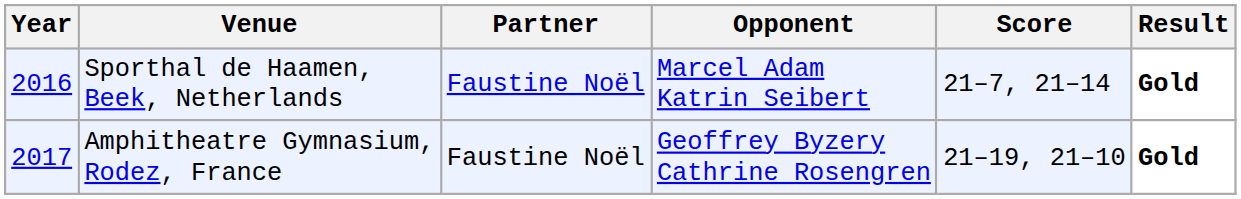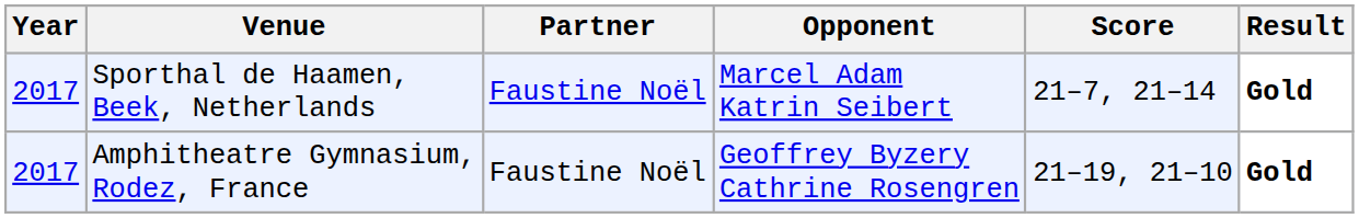 <table class="sortable wikitable" style="font-size: 90%;">
 <tr>
 <th>Year</th>
 <th>Venue</th>
 <th>Partner</th>
 <th>Opponent</th>
 <th>Score</th>
 <th>Result</th>
 </tr>
 <tr style="background:#ECF2FF">
-<td align="center"><a href='#'>2016</a></td>
+<td align="center"><a href='#'>2017</a></td>
 <td align="left">Sporthal de Haamen,<br><a href='#'>Beek</a>, Netherlands</td>
 <td align="left"> <a href='#'>Faustine Noël</a></td>
 <td align="left"> <a href='#'>Marcel Adam</a><br> <a href='#'>Katrin Seibert</a></td>
 <td align="left">21–7, 21–14</td>
 <td style="text-align:left; background:white"> <strong>Gold</strong></td>
 </tr>
 <tr style="background:#ECF2FF">
 <td align="center"><a href='#'>2017</a></td>
 <td align="left">Amphitheatre Gymnasium,<br><a href='#'>Rodez</a>, France</td>
 <td align="left"> Faustine Noël</td>
 <td align="left"> <a href='#'>Geoffrey Byzery</a><br> <a href='#'>Cathrine Rosengren</a></td>
 <td align="left">21–19, 21–10</td>
 <td style="text-align:left; background:white"> <strong>Gold</strong></td>
 </tr>
 </table>
